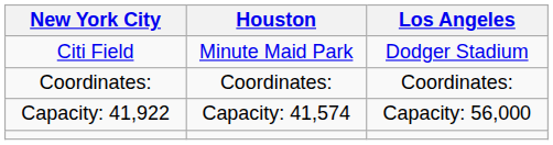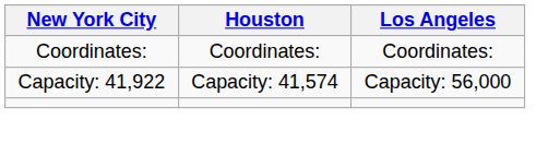 <table class="wikitable" style="text-align: center">
 <tr>
 <th scope="col" style="width: 30%"><a href='#'>New York City</a></th>
 <th scope="col" style="width: 30%"><a href='#'>Houston</a></th>
 <th scope="col" style="width: 30%"><a href='#'>Los Angeles</a></th>
-</tr>
-<tr>
-<td><a href='#'>Citi Field</a></td>
-<td><a href='#'>Minute Maid Park</a></td>
-<td><a href='#'>Dodger Stadium</a></td>
 </tr>
 <tr>
 <td>Coordinates: </td>
 <td>Coordinates: </td>
 <td>Coordinates: </td>
 </tr>
 <tr>
 <td>Capacity: 41,922</td>
 <td>Capacity: 41,574</td>
 <td>Capacity: 56,000</td>
 </tr>
 <tr>
 <td></td>
 <td></td>
 <td></td>
 </tr>
 </table>
